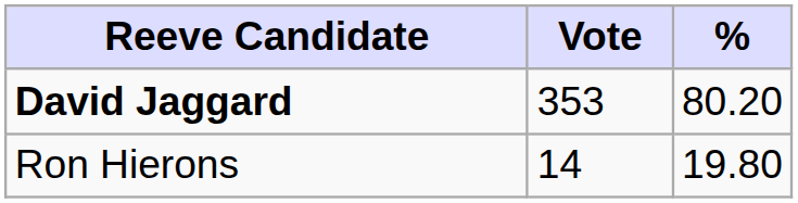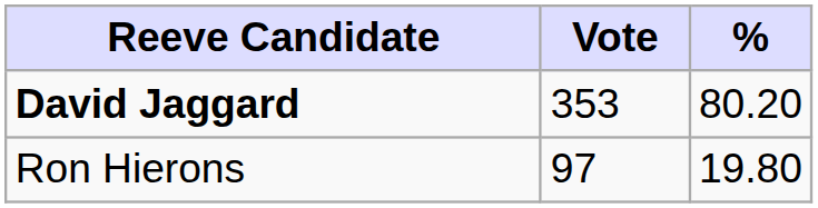 <table class="wikitable">
 <tr>
 <th style="background:#ddf; width:200px;">Reeve Candidate</th>
 <th style="background:#ddf; width:50px;">Vote</th>
 <th style="background:#ddf; width:30px;">%</th>
 </tr>
 <tr>
 <td><strong>David Jaggard</strong></td>
 <td>353</td>
 <td>80.20</td>
 </tr>
 <tr>
 <td>Ron Hierons</td>
-<td>14</td>
+<td>97</td>
 <td>19.80</td>
 </tr>
 </table>
